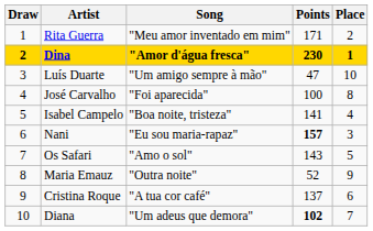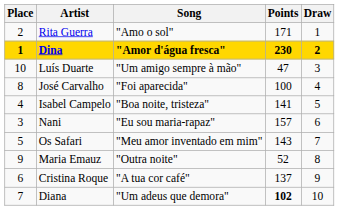 <table class="sortable wikitable" style="margin: 1em auto 1em auto; text-align:center">
 <tr>
-<th>Draw</th>
+<th>Place</th>
 <th>Artist</th>
 <th>Song</th>
 <th>Points</th>
-<th>Place</th>
+<th>Draw</th>
 </tr>
 <tr>
+<td>2</td>
+<td align="left"><a href='#'>Rita Guerra</a></td>
+<td align="left">"Amo o sol"</td>
+<td>171</td>
 <td>1</td>
-<td align="left"><a href='#'>Rita Guerra</a></td>
-<td align="left">"Meu amor inventado em mim"</td>
-<td>171</td>
-<td>2</td>
 </tr>
 <tr style="font-weight:bold; background:gold;">
-<td>2</td>
+<td>1</td>
 <td align="left"><a href='#'>Dina</a></td>
 <td align="left">"Amor d'água fresca"</td>
 <td>230</td>
-<td>1</td>
+<td>2</td>
+</tr>
+<tr>
+<td>10</td>
+<td align="left">Luís Duarte</td>
+<td align="left">"Um amigo sempre à mão"</td>
+<td>47</td>
+<td>3</td>
+</tr>
+<tr>
+<td>8</td>
+<td align="left">José Carvalho</td>
+<td align="left">"Foi aparecida"</td>
+<td>100</td>
+<td>4</td>
+</tr>
+<tr>
+<td>4</td>
+<td align="left">Isabel Campelo</td>
+<td align="left">"Boa noite, tristeza"</td>
+<td>141</td>
+<td>5</td>
 </tr>
 <tr>
 <td>3</td>
-<td align="left">Luís Duarte</td>
-<td align="left">"Um amigo sempre à mão"</td>
-<td>47</td>
-<td>10</td>
+<td align="left">Nani</td>
+<td align="left">"Eu sou maria-rapaz"</td>
+<td>157</td>
+<td>6</td>
 </tr>
 <tr>
-<td>4</td>
-<td align="left">José Carvalho</td>
-<td align="left">"Foi aparecida"</td>
-<td>100</td>
+<td>5</td>
+<td align="left">Os Safari</td>
+<td align="left">"Meu amor inventado em mim"</td>
+<td>143</td>
+<td>7</td>
+</tr>
+<tr>
+<td>9</td>
+<td align="left">Maria Emauz</td>
+<td align="left">"Outra noite"</td>
+<td>52</td>
 <td>8</td>
 </tr>
 <tr>
-<td>5</td>
-<td align="left">Isabel Campelo</td>
-<td align="left">"Boa noite, tristeza"</td>
-<td>141</td>
-<td>4</td>
-</tr>
-<tr>
 <td>6</td>
-<td align="left">Nani</td>
-<td align="left">"Eu sou maria-rapaz"</td>
-<td><strong>157</strong></td>
-<td>3</td>
+<td align="left">Cristina Roque</td>
+<td align="left">"A tua cor café"</td>
+<td>137</td>
+<td>9</td>
 </tr>
 <tr>
 <td>7</td>
-<td align="left">Os Safari</td>
-<td align="left">"Amo o sol"</td>
-<td>143</td>
-<td>5</td>
-</tr>
-<tr>
-<td>8</td>
-<td align="left">Maria Emauz</td>
-<td align="left">"Outra noite"</td>
-<td>52</td>
-<td>9</td>
-</tr>
-<tr>
-<td>9</td>
-<td align="left">Cristina Roque</td>
-<td align="left">"A tua cor café"</td>
-<td>137</td>
-<td>6</td>
-</tr>
-<tr>
-<td>10</td>
 <td align="left">Diana</td>
 <td align="left">"Um adeus que demora"</td>
 <td><strong>102</strong></td>
-<td>7</td>
+<td>10</td>
 </tr>
 </table>
